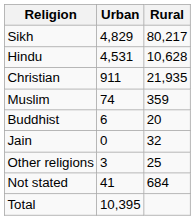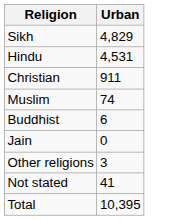 <table class="wikitable sortable">
 <tr>
 <th>Religion</th>
 <th>Urban</th>
-<th>Rural</th>
 </tr>
 <tr>
 <td>Sikh</td>
 <td>4,829</td>
-<td>80,217</td>
 </tr>
 <tr>
 <td>Hindu</td>
 <td>4,531</td>
-<td>10,628</td>
 </tr>
 <tr>
 <td>Christian</td>
 <td>911</td>
-<td>21,935</td>
 </tr>
 <tr>
 <td>Muslim</td>
 <td>74</td>
-<td>359</td>
 </tr>
 <tr>
 <td>Buddhist</td>
 <td>6</td>
-<td>20</td>
 </tr>
 <tr>
 <td>Jain</td>
 <td>0</td>
-<td>32</td>
 </tr>
 <tr>
 <td>Other religions</td>
 <td>3</td>
-<td>25</td>
 </tr>
 <tr>
 <td>Not stated</td>
 <td>41</td>
-<td>684</td>
 </tr>
 <tr>
 <td>Total</td>
 <td>10,395</td>
-<td></td>
 </tr>
 </table>
